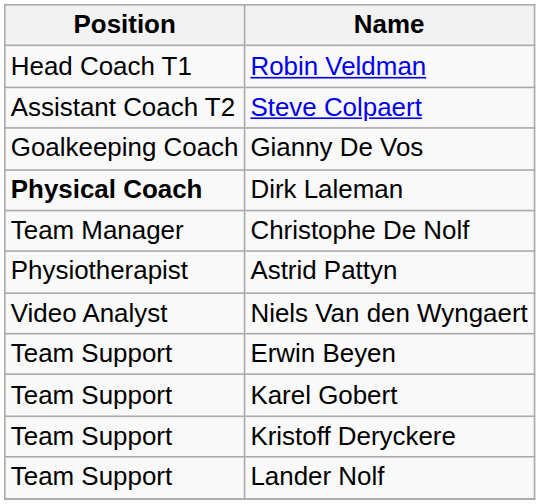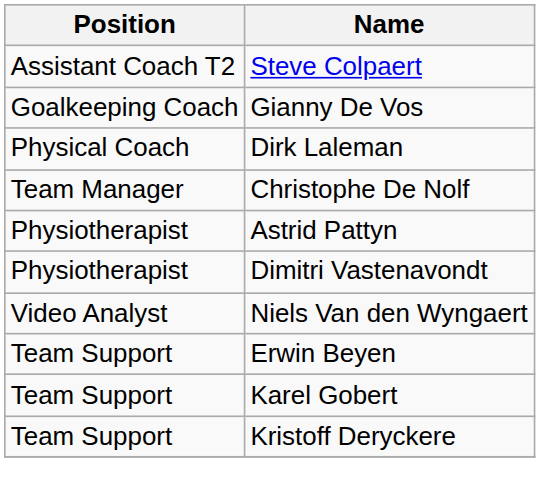 <table class="wikitable">
 <tr>
 <th>Position</th>
 <th>Name</th>
-</tr>
-<tr>
-<td>Head Coach T1</td>
-<td> <a href='#'>Robin Veldman</a></td>
 </tr>
 <tr>
 <td>Assistant Coach T2</td>
 <td> <a href='#'>Steve Colpaert</a></td>
 </tr>
 <tr>
 <td>Goalkeeping Coach</td>
 <td> Gianny De Vos</td>
 </tr>
 <tr>
-<td><strong>Physical Coach</strong></td>
+<td>Physical Coach</td>
 <td> Dirk Laleman</td>
 </tr>
 <tr>
 <td>Team Manager</td>
 <td> Christophe De Nolf</td>
 </tr>
 <tr>
 <td>Physiotherapist</td>
 <td> Astrid Pattyn</td>
+</tr>
+<tr>
+<td>Physiotherapist</td>
+<td> Dimitri Vastenavondt</td>
 </tr>
 <tr>
 <td>Video Analyst</td>
 <td> Niels Van den Wyngaert</td>
 </tr>
 <tr>
 <td>Team Support</td>
 <td> Erwin Beyen</td>
 </tr>
 <tr>
 <td>Team Support</td>
 <td> Karel Gobert</td>
 </tr>
 <tr>
 <td>Team Support</td>
 <td> Kristoff Deryckere</td>
 </tr>
 <tr>
-<td>Team Support</td>
-<td> Lander Nolf</td>
-</tr>
-<tr>
 </tr>
 </table>
